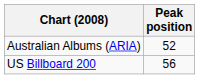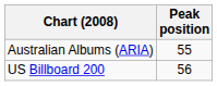 <table class="wikitable sortable">
 <tr>
 <th align="left">Chart (2008)</th>
 <th align="left">Peak<br>position</th>
 </tr>
 <tr>
 <td align="left">Australian Albums (<a href='#'>ARIA</a>)</td>
-<td style="text-align:center;">52</td>
+<td style="text-align:center;">55</td>
 </tr>
 <tr>
 <td align="left">US <a href='#'>Billboard 200</a></td>
 <td style="text-align:center;">56</td>
 </tr>
 </table>
